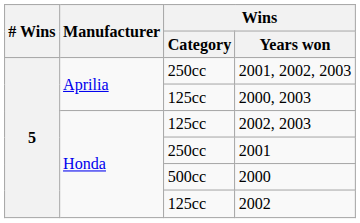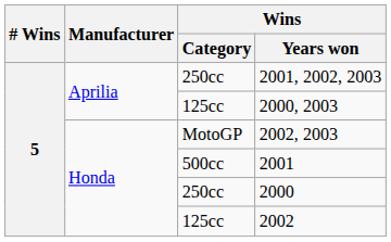 <table class="wikitable" style="font-size: 95%;">
 <tr>
 <th rowspan=2># Wins</th>
 <th rowspan=2>Manufacturer</th>
 <th colspan=2>Wins</th>
 </tr>
 <tr>
 <th>Category</th>
 <th>Years won</th>
 </tr>
 <tr>
 <th rowspan=6>5</th>
 <td rowspan=2> <a href='#'>Aprilia</a></td>
 <td>250cc</td>
 <td>2001, 2002, 2003</td>
 </tr>
 <tr>
 <td>125cc</td>
 <td>2000, 2003</td>
 </tr>
 <tr>
 <td rowspan=4> <a href='#'>Honda</a></td>
-<td>125cc</td>
+<td>MotoGP</td>
 <td>2002, 2003</td>
 </tr>
 <tr>
-<td>250cc</td>
+<td>500cc</td>
 <td>2001</td>
 </tr>
 <tr>
-<td>500cc</td>
+<td>250cc</td>
 <td>2000</td>
 </tr>
 <tr>
 <td>125cc</td>
 <td>2002</td>
 </tr>
 </table>
